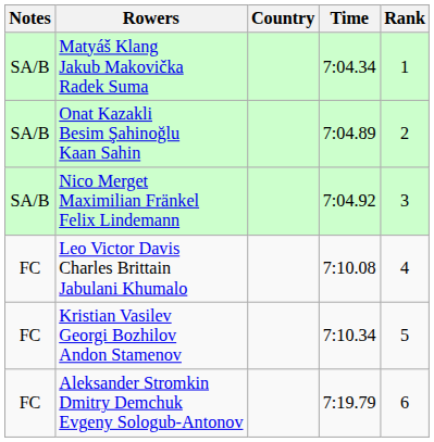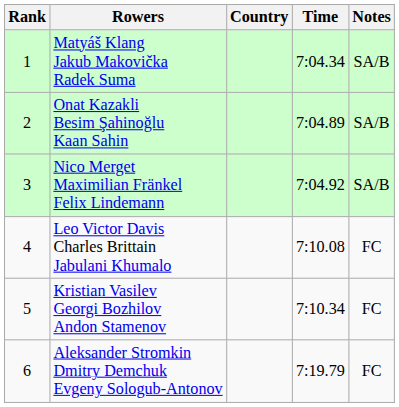 <table class="wikitable" style="text-align:center">
 <tr>
-<th>Notes</th>
+<th>Rank</th>
 <th>Rowers</th>
 <th>Country</th>
 <th>Time</th>
-<th>Rank</th>
+<th>Notes</th>
 </tr>
 <tr bgcolor=ccffcc>
-<td>SA/B</td>
+<td>1</td>
 <td align="left"><a href='#'>Matyáš Klang</a><br><a href='#'>Jakub Makovička</a><br><a href='#'>Radek Suma</a></td>
 <td align="left"></td>
 <td>7:04.34</td>
-<td>1</td>
+<td>SA/B</td>
 </tr>
 <tr bgcolor=ccffcc>
-<td>SA/B</td>
+<td>2</td>
 <td align="left"><a href='#'>Onat Kazakli</a><br><a href='#'>Besim Şahinoğlu</a><br><a href='#'>Kaan Sahin</a></td>
 <td align="left"></td>
 <td>7:04.89</td>
-<td>2</td>
+<td>SA/B</td>
 </tr>
 <tr bgcolor=ccffcc>
-<td>SA/B</td>
+<td>3</td>
 <td align="left"><a href='#'>Nico Merget</a><br><a href='#'>Maximilian Fränkel</a><br><a href='#'>Felix Lindemann</a></td>
 <td align="left"></td>
 <td>7:04.92</td>
-<td>3</td>
+<td>SA/B</td>
 </tr>
 <tr>
-<td>FC</td>
+<td>4</td>
 <td align="left"><a href='#'>Leo Victor Davis</a><br>Charles Brittain<br><a href='#'>Jabulani Khumalo</a></td>
 <td align="left"></td>
 <td>7:10.08</td>
-<td>4</td>
+<td>FC</td>
 </tr>
 <tr>
-<td>FC</td>
+<td>5</td>
 <td align="left"><a href='#'>Kristian Vasilev</a><br><a href='#'>Georgi Bozhilov</a><br><a href='#'>Andon Stamenov</a></td>
 <td align="left"></td>
 <td>7:10.34</td>
-<td>5</td>
+<td>FC</td>
 </tr>
 <tr>
-<td>FC</td>
+<td>6</td>
 <td align="left"><a href='#'>Aleksander Stromkin</a><br><a href='#'>Dmitry Demchuk</a><br><a href='#'>Evgeny Sologub-Antonov</a></td>
 <td align="left"></td>
 <td>7:19.79</td>
-<td>6</td>
+<td>FC</td>
 </tr>
 </table>
